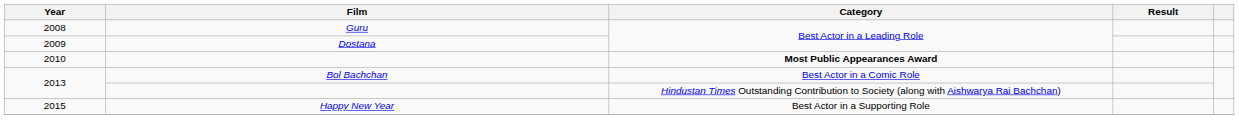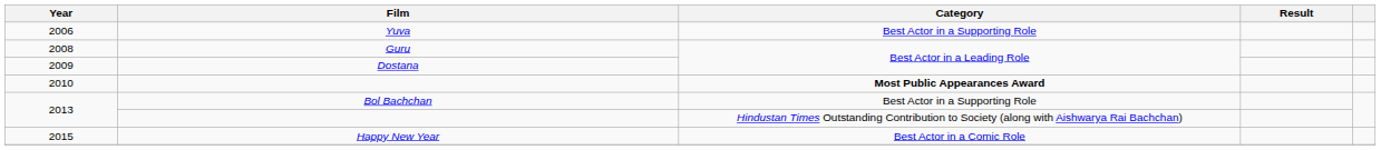 <table class="wikitable sortable" style="width:100%;">
 <tr>
 <th style="width:5%;">Year</th>
 <th style="width:25%;">Film</th>
 <th style="width:25%;">Category</th>
 <th style="width:5%;">Result</th>
 <th style="width:1%;" class="unsortable"></th>
+</tr>
+<tr>
+<td style="text-align:center;">2006</td>
+<td style="text-align:center;"><em><a href='#'>Yuva</a></em></td>
+<td style="text-align:center;"><a href='#'>Best Actor in a Supporting Role</a></td>
+<td></td>
+<td style="text-align:center;"></td>
 </tr>
 <tr>
 <td style="text-align:center;">2008</td>
 <td style="text-align:center;"><em><a href='#'>Guru</a></em></td>
 <td style="text-align:center;" rowspan="2"><a href='#'>Best Actor in a Leading Role</a></td>
 <td></td>
 <td style="text-align:center;"></td>
 </tr>
 <tr>
 <td style="text-align:center;">2009</td>
 <td style="text-align:center;"><em><a href='#'>Dostana</a></em></td>
 <td></td>
 <td style="text-align:center;"></td>
 </tr>
 <tr>
 <td style="text-align:center;">2010</td>
 <td></td>
 <td style="text-align:center;"><strong>Most Public Appearances Award</strong></td>
 <td></td>
 <td style="text-align:center;"></td>
 </tr>
 <tr>
 <td style="text-align:center;" rowspan="2">2013</td>
 <td style="text-align:center;"><em><a href='#'>Bol Bachchan</a></em></td>
-<td style="text-align:center;"><a href='#'>Best Actor in a Comic Role</a></td>
+<td style="text-align:center;">Best Actor in a Supporting Role</td>
 <td></td>
 <td style="text-align:center;" rowspan="2"></td>
 </tr>
 <tr>
 <td></td>
 <td style="text-align:center;"><em><a href='#'>Hindustan Times</a></em> Outstanding Contribution to Society (along with <a href='#'>Aishwarya Rai Bachchan</a>)</td>
 <td></td>
 </tr>
 <tr>
 <td style="text-align:center;">2015</td>
 <td style="text-align:center;"><em><a href='#'>Happy New Year</a></em></td>
-<td style="text-align:center;">Best Actor in a Supporting Role</td>
+<td style="text-align:center;"><a href='#'>Best Actor in a Comic Role</a></td>
 <td></td>
 <td style="text-align:center;"></td>
 </tr>
 <tr>
 </tr>
 </table>
